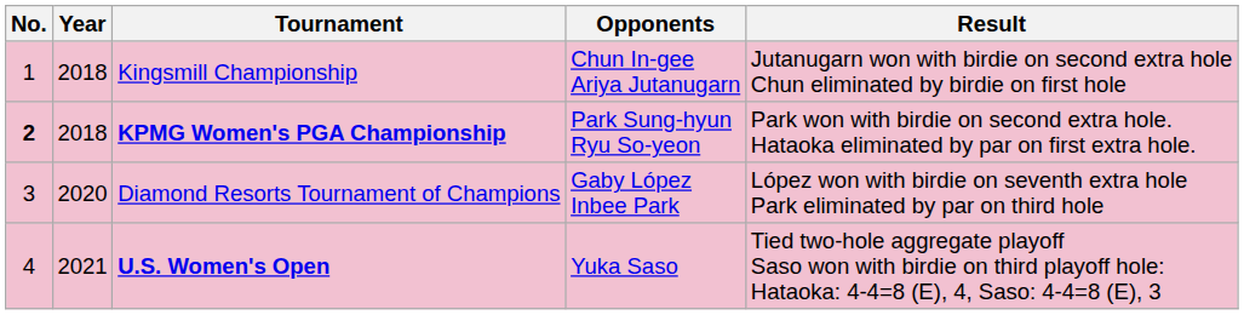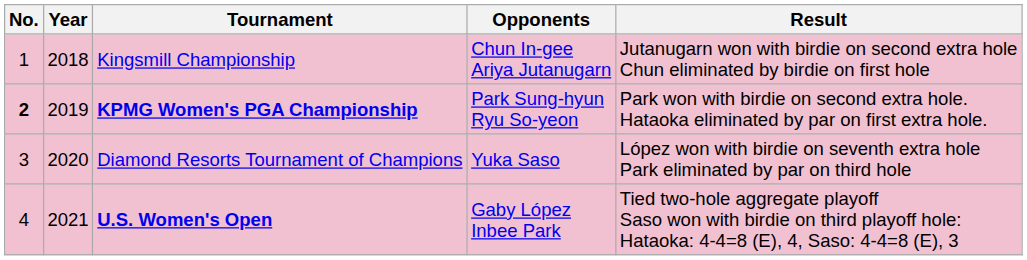 <table class="wikitable" style="font-size:95%;">
 <tr>
 <th>No.</th>
 <th>Year</th>
 <th>Tournament</th>
 <th>Opponents</th>
 <th>Result</th>
 </tr>
 <tr style="background:#F2C1D1;">
 <td align=center>1</td>
 <td>2018</td>
 <td><a href='#'>Kingsmill Championship</a></td>
 <td> <a href='#'>Chun In-gee</a><br> <a href='#'>Ariya Jutanugarn</a></td>
 <td>Jutanugarn won with birdie on second extra hole<br>Chun eliminated by birdie on first hole</td>
 </tr>
 <tr style="background:#F2C1D1;">
 <td align=center><strong>2</strong></td>
-<td>2018</td>
+<td>2019</td>
 <td><strong><a href='#'>KPMG Women's PGA Championship</a></strong></td>
 <td> <a href='#'>Park Sung-hyun</a><br> <a href='#'>Ryu So-yeon</a></td>
 <td>Park won with birdie on second extra hole.<br>Hataoka eliminated by par on first extra hole.</td>
 </tr>
 <tr style="background:#F2C1D1;">
 <td align=center>3</td>
 <td>2020</td>
 <td><a href='#'>Diamond Resorts Tournament of Champions</a></td>
-<td> <a href='#'>Gaby López</a> <br>  <a href='#'>Inbee Park</a></td>
+<td> <a href='#'>Yuka Saso</a></td>
 <td>López won with birdie on seventh extra hole <br> Park eliminated by par on third hole</td>
 </tr>
 <tr style="background:#F2C1D1;">
 <td align=center>4</td>
 <td>2021</td>
 <td><strong><a href='#'>U.S. Women's Open</a></strong></td>
-<td> <a href='#'>Yuka Saso</a></td>
+<td> <a href='#'>Gaby López</a> <br>  <a href='#'>Inbee Park</a></td>
 <td>Tied two-hole aggregate playoff<br>Saso won with birdie on third playoff hole:<br> Hataoka: 4-4=8 (E), 4, Saso: 4-4=8 (E), 3</td>
 </tr>
 </table>
